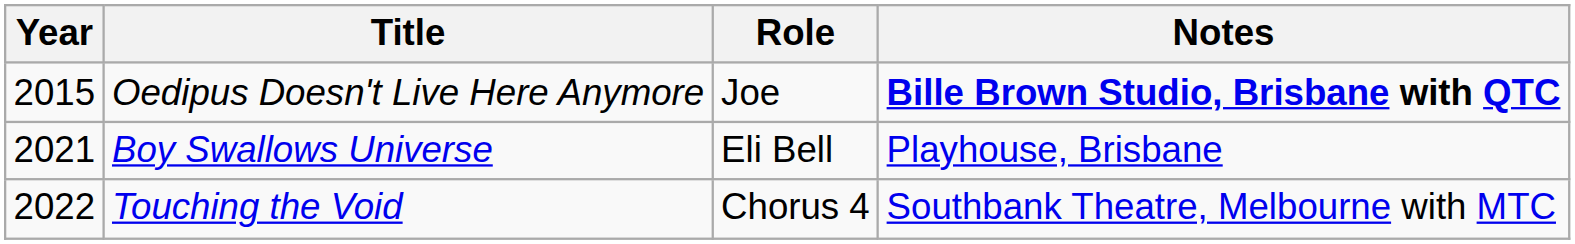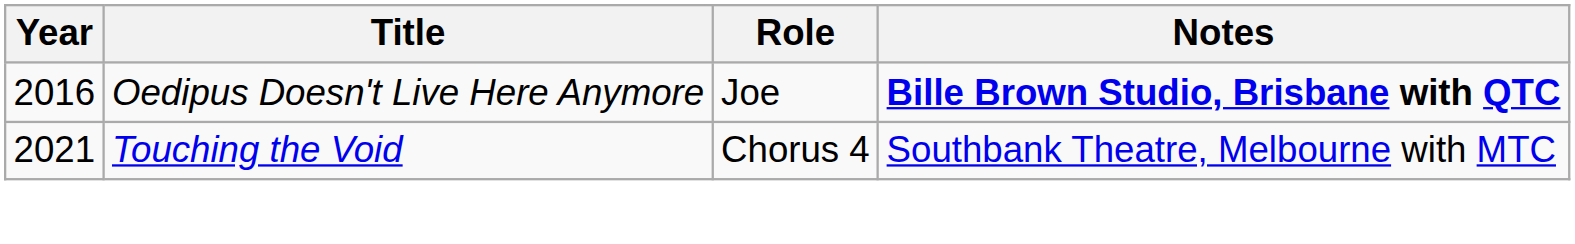 <table class="wikitable">
 <tr>
 <th>Year</th>
 <th>Title</th>
 <th>Role</th>
 <th>Notes</th>
 </tr>
 <tr>
-<td>2015</td>
+<td>2016</td>
 <td><em>Oedipus Doesn't Live Here Anymore</em></td>
 <td>Joe</td>
 <td><strong><a href='#'>Bille Brown Studio, Brisbane</a> with <a href='#'>QTC</a></strong></td>
 </tr>
 <tr>
 <td>2021</td>
-<td><em><a href='#'>Boy Swallows Universe</a></em></td>
-<td>Eli Bell</td>
-<td><a href='#'>Playhouse, Brisbane</a></td>
-</tr>
-<tr>
-<td>2022</td>
 <td><em><a href='#'>Touching the Void</a></em></td>
 <td>Chorus 4</td>
 <td><a href='#'>Southbank Theatre, Melbourne</a> with <a href='#'>MTC</a></td>
 </tr>
 </table>
